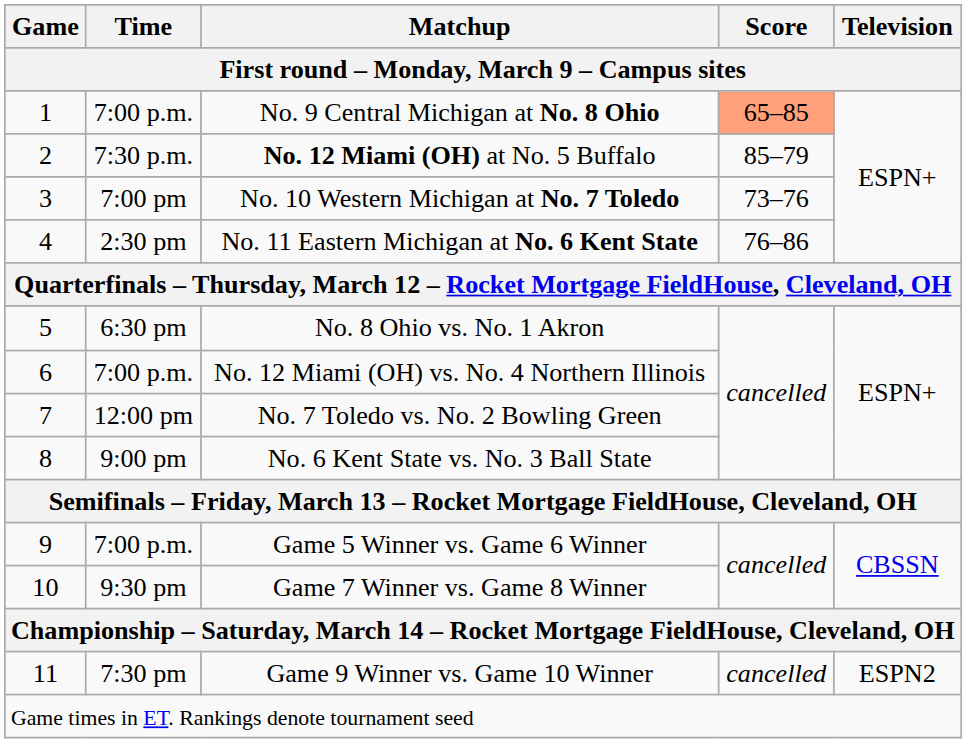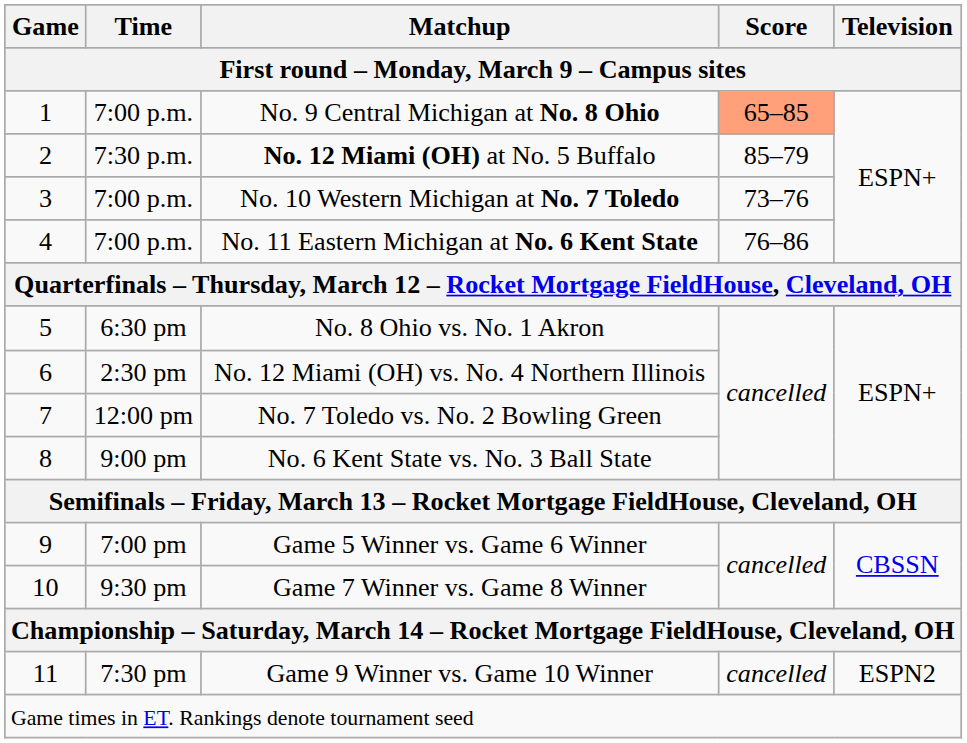 <table class="wikitable" style="font-size: 95%;text-align:center">
 <tr>
 <th>Game</th>
 <th>Time</th>
 <th>Matchup</th>
 <th>Score</th>
 <th>Television</th>
 </tr>
 <tr>
 <th colspan=5>First round – Monday, March 9 – Campus sites</th>
 </tr>
 <tr>
 <td>1</td>
 <td>7:00 p.m.</td>
 <td>No. 9 Central Michigan at <strong>No. 8 Ohio</strong></td>
 <td style="background: lightsalmon;">65–85</td>
 <td rowspan=4>ESPN+</td>
 </tr>
 <tr>
 <td>2</td>
 <td>7:30 p.m.</td>
 <td><strong>No. 12 Miami (OH)</strong> at No. 5 Buffalo</td>
 <td>85–79</td>
 </tr>
 <tr>
 <td>3</td>
-<td>7:00 pm</td>
+<td>7:00 p.m.</td>
 <td>No. 10 Western Michigan at <strong>No. 7 Toledo</strong></td>
 <td>73–76</td>
 </tr>
 <tr>
 <td>4</td>
-<td>2:30 pm</td>
+<td>7:00 p.m.</td>
 <td>No. 11 Eastern Michigan at <strong>No. 6 Kent State</strong></td>
 <td>76–86</td>
 </tr>
 <tr>
 <th colspan=5>Quarterfinals – Thursday, March 12 – <a href='#'>Rocket Mortgage FieldHouse</a>, <a href='#'>Cleveland, OH</a></th>
 </tr>
 <tr>
 <td>5</td>
 <td>6:30 pm</td>
 <td>No. 8 Ohio vs. No. 1 Akron</td>
 <td rowspan=4><em>cancelled</em></td>
 <td rowspan=4>ESPN+</td>
 </tr>
 <tr>
 <td>6</td>
-<td>7:00 p.m.</td>
+<td>2:30 pm</td>
 <td>No. 12 Miami (OH) vs. No. 4 Northern Illinois</td>
 </tr>
 <tr>
 <td>7</td>
 <td>12:00 pm</td>
 <td>No. 7 Toledo vs. No. 2 Bowling Green</td>
 </tr>
 <tr>
 <td>8</td>
 <td>9:00 pm</td>
 <td>No. 6 Kent State vs. No. 3 Ball State</td>
 </tr>
 <tr>
 <th colspan=5>Semifinals – Friday, March 13 – Rocket Mortgage FieldHouse, Cleveland, OH</th>
 </tr>
 <tr>
 <td>9</td>
-<td>7:00 p.m.</td>
+<td>7:00 pm</td>
 <td>Game 5 Winner vs. Game 6 Winner</td>
 <td rowspan=2><em>cancelled</em></td>
 <td rowspan=2><a href='#'>CBSSN</a></td>
 </tr>
 <tr>
 <td>10</td>
 <td>9:30 pm</td>
 <td>Game 7 Winner vs. Game 8 Winner</td>
 </tr>
 <tr>
 <th colspan=5>Championship – Saturday, March 14 – Rocket Mortgage FieldHouse, Cleveland, OH</th>
 </tr>
 <tr>
 <td>11</td>
 <td>7:30 pm</td>
 <td>Game 9 Winner vs. Game 10 Winner</td>
 <td><em>cancelled</em></td>
 <td>ESPN2</td>
 </tr>
 <tr>
 <td colspan=5 align=left><small>Game times in <a href='#'>ET</a>. Rankings denote tournament seed</small></td>
 </tr>
 </table>
